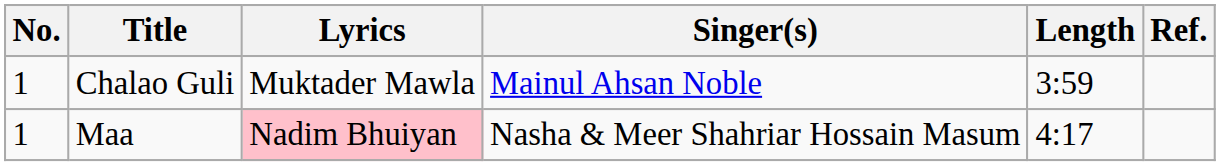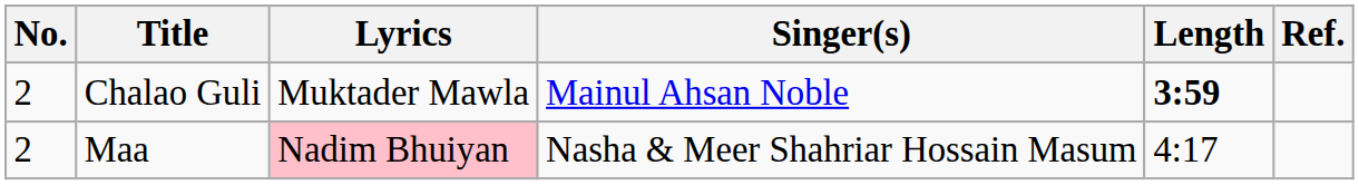 <table class="wikitable">
 <tr>
 <th>No.</th>
 <th><strong>Title</strong></th>
 <th>Lyrics</th>
 <th><strong>Singer(s)</strong></th>
 <th><strong>Length</strong></th>
 <th>Ref.</th>
 </tr>
 <tr>
-<td>1</td>
+<td>2</td>
 <td>Chalao Guli</td>
 <td>Muktader Mawla</td>
 <td><a href='#'>Mainul Ahsan Noble</a></td>
-<td>3:59</td>
+<td><strong>3:59</strong></td>
 <td></td>
 </tr>
 <tr>
-<td>1</td>
+<td>2</td>
 <td>Maa</td>
 <td style="background: pink;">Nadim Bhuiyan</td>
 <td>Nasha & Meer Shahriar Hossain Masum</td>
 <td>4:17</td>
 <td></td>
 </tr>
 </table>
